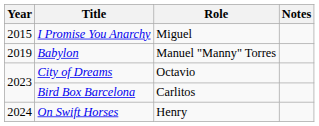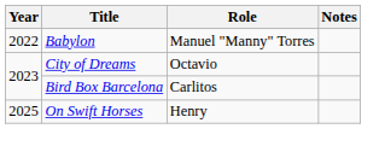 <table class="wikitable">
 <tr>
 <th>Year</th>
 <th>Title</th>
 <th>Role</th>
 <th>Notes</th>
 </tr>
 <tr>
-<td>2015</td>
-<td><em><a href='#'>I Promise You Anarchy</a></em></td>
-<td>Miguel</td>
-<td></td>
-</tr>
-<tr>
-<td>2019</td>
+<td>2022</td>
 <td><a href='#'><em>Babylon</em></a></td>
 <td>Manuel "Manny" Torres</td>
 <td></td>
 </tr>
 <tr>
 <td rowspan="2">2023</td>
 <td><em><a href='#'>City of Dreams</a></em></td>
 <td>Octavio</td>
 <td></td>
 </tr>
 <tr>
 <td><em><a href='#'>Bird Box Barcelona</a></em></td>
 <td>Carlitos</td>
 <td></td>
 </tr>
 <tr>
-<td>2024</td>
+<td>2025</td>
 <td><em><a href='#'>On Swift Horses</a></em></td>
 <td>Henry</td>
 <td></td>
 </tr>
 </table>
